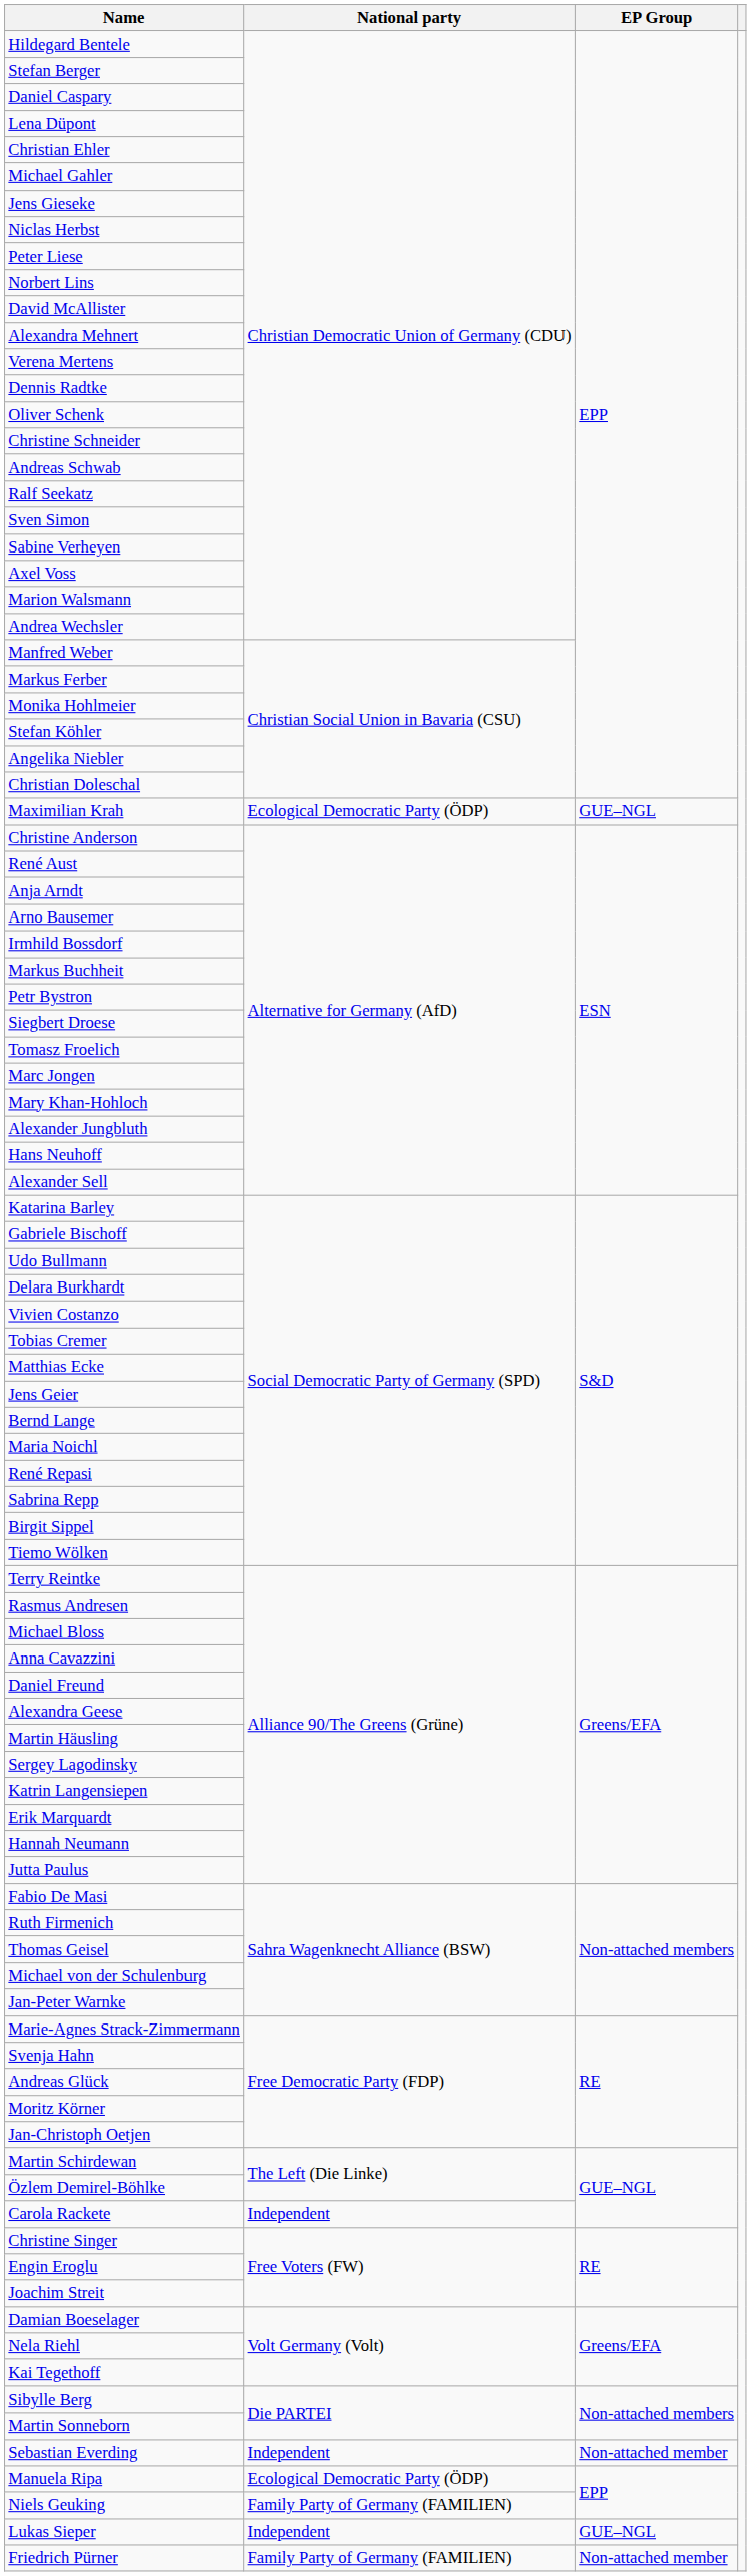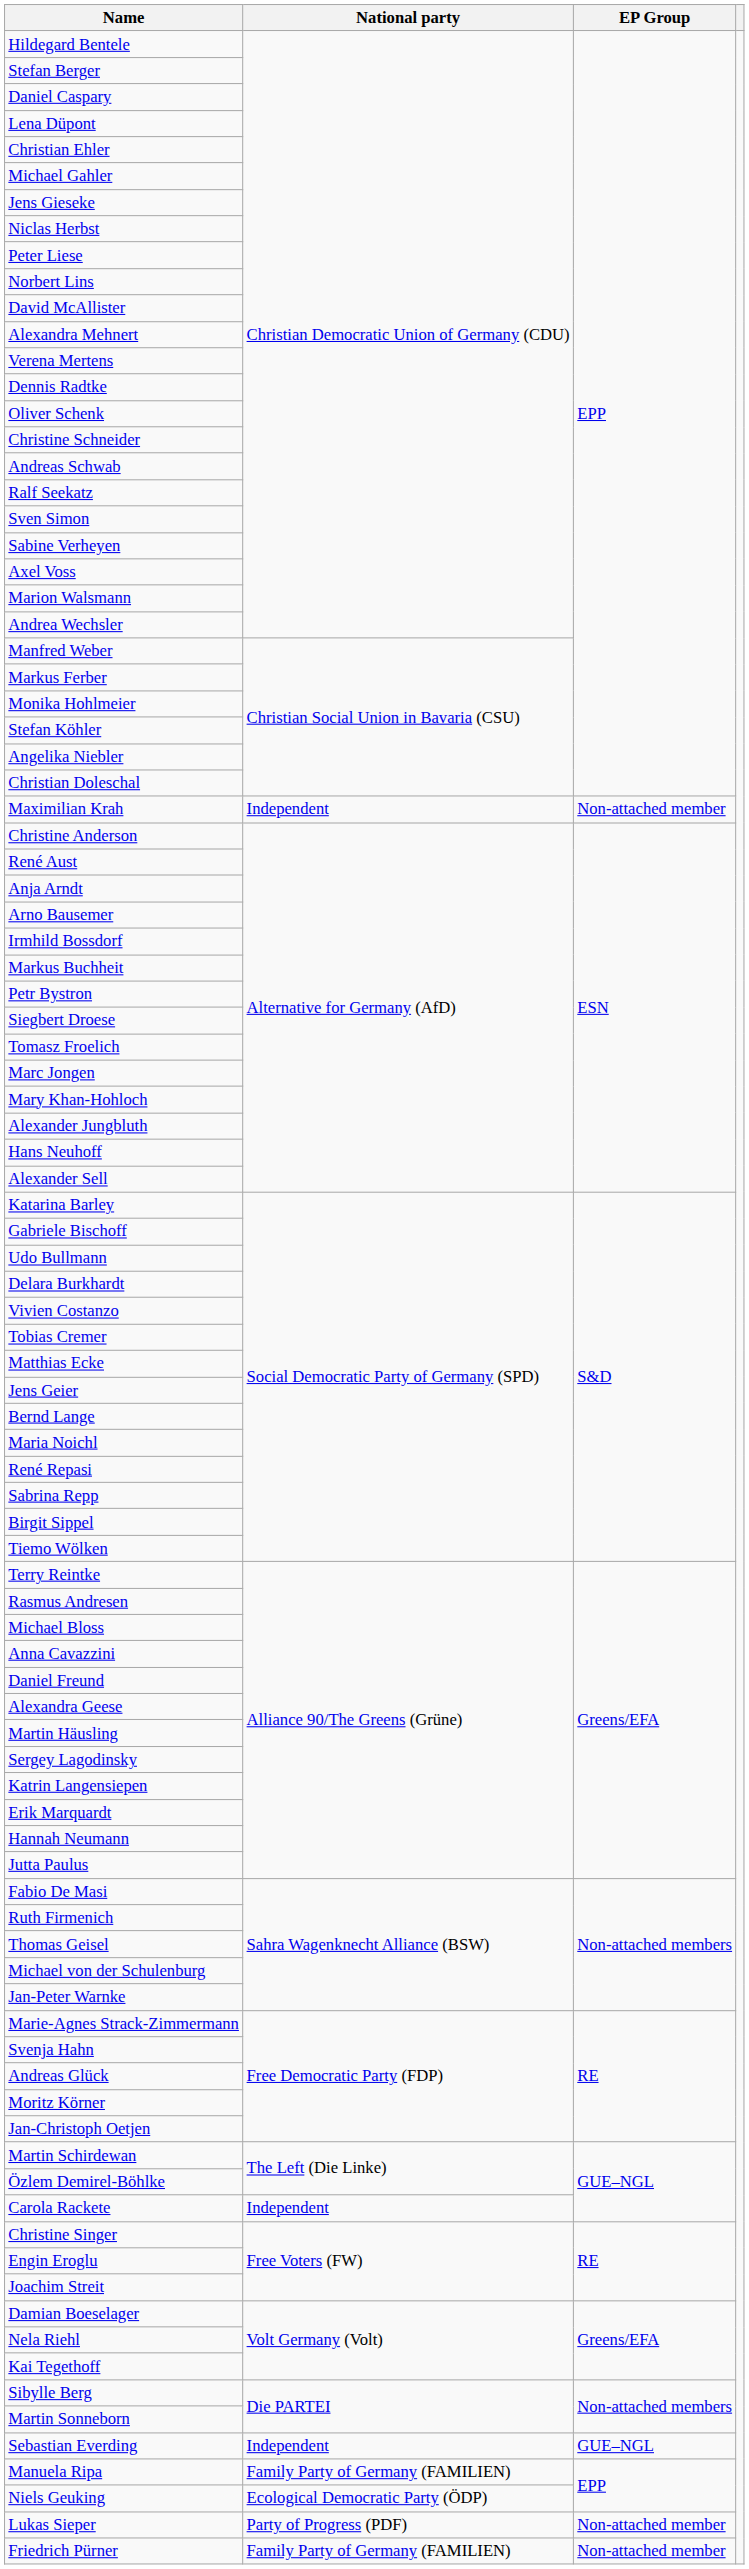 <table class="wikitable">
 <tr>
 <th>Name</th>
 <th>National party</th>
 <th>EP Group</th>
 <th></th>
 </tr>
 <tr>
 <td><a href='#'>Hildegard Bentele</a></td>
 <td rowspan="23"> <a href='#'>Christian Democratic Union of Germany</a> (CDU)</td>
 <td rowspan="29"> <a href='#'>EPP</a></td>
 <td rowspan="96"></td>
 </tr>
 <tr>
 <td><a href='#'>Stefan Berger</a></td>
 </tr>
 <tr>
 <td><a href='#'>Daniel Caspary</a></td>
 </tr>
 <tr>
 <td><a href='#'>Lena Düpont</a></td>
 </tr>
 <tr>
 <td><a href='#'>Christian Ehler</a></td>
 </tr>
 <tr>
 <td><a href='#'>Michael Gahler</a></td>
 </tr>
 <tr>
 <td><a href='#'>Jens Gieseke</a></td>
 </tr>
 <tr>
 <td><a href='#'>Niclas Herbst</a></td>
 </tr>
 <tr>
 <td><a href='#'>Peter Liese</a></td>
 </tr>
 <tr>
 <td><a href='#'>Norbert Lins</a></td>
 </tr>
 <tr>
 <td><a href='#'>David McAllister</a></td>
 </tr>
 <tr>
 <td><a href='#'>Alexandra Mehnert</a></td>
 </tr>
 <tr>
 <td><a href='#'>Verena Mertens</a></td>
 </tr>
 <tr>
 <td><a href='#'>Dennis Radtke</a></td>
 </tr>
 <tr>
 <td><a href='#'>Oliver Schenk</a></td>
 </tr>
 <tr>
 <td><a href='#'>Christine Schneider</a></td>
 </tr>
 <tr>
 <td><a href='#'>Andreas Schwab</a></td>
 </tr>
 <tr>
 <td><a href='#'>Ralf Seekatz</a></td>
 </tr>
 <tr>
 <td><a href='#'>Sven Simon</a></td>
 </tr>
 <tr>
 <td><a href='#'>Sabine Verheyen</a></td>
 </tr>
 <tr>
 <td><a href='#'>Axel Voss</a></td>
 </tr>
 <tr>
 <td><a href='#'>Marion Walsmann</a></td>
 </tr>
 <tr>
 <td><a href='#'>Andrea Wechsler</a></td>
 </tr>
 <tr>
 <td><a href='#'>Manfred Weber</a></td>
 <td rowspan="6"> <a href='#'>Christian Social Union in Bavaria</a> (CSU)</td>
 </tr>
 <tr>
 <td><a href='#'>Markus Ferber</a></td>
 </tr>
 <tr>
 <td><a href='#'>Monika Hohlmeier</a></td>
 </tr>
 <tr>
 <td><a href='#'>Stefan Köhler</a></td>
 </tr>
 <tr>
 <td><a href='#'>Angelika Niebler</a></td>
 </tr>
 <tr>
 <td><a href='#'>Christian Doleschal</a></td>
 </tr>
 <tr>
 <td><a href='#'>Maximilian Krah</a></td>
-<td> <a href='#'>Ecological Democratic Party</a> (ÖDP)</td>
-<td> <a href='#'>GUE–NGL</a></td>
+<td> <a href='#'>Independent</a></td>
+<td><a href='#'>Non-attached member</a></td>
 </tr>
 <tr>
 <td><a href='#'>Christine Anderson</a></td>
 <td rowspan="14"> <a href='#'>Alternative for Germany</a> (AfD)</td>
 <td rowspan="14"> <a href='#'>ESN</a></td>
 </tr>
 <tr>
 <td><a href='#'>René Aust</a></td>
 </tr>
 <tr>
 <td><a href='#'>Anja Arndt</a></td>
 </tr>
 <tr>
 <td><a href='#'>Arno Bausemer</a></td>
 </tr>
 <tr>
 <td><a href='#'>Irmhild Bossdorf</a></td>
 </tr>
 <tr>
 <td><a href='#'>Markus Buchheit</a></td>
 </tr>
 <tr>
 <td><a href='#'>Petr Bystron</a></td>
 </tr>
 <tr>
 <td><a href='#'>Siegbert Droese</a></td>
 </tr>
 <tr>
 <td><a href='#'>Tomasz Froelich</a></td>
 </tr>
 <tr>
 <td><a href='#'>Marc Jongen</a></td>
 </tr>
 <tr>
 <td><a href='#'>Mary Khan-Hohloch</a></td>
 </tr>
 <tr>
 <td><a href='#'>Alexander Jungbluth</a></td>
 </tr>
 <tr>
 <td><a href='#'>Hans Neuhoff</a></td>
 </tr>
 <tr>
 <td><a href='#'>Alexander Sell</a></td>
 </tr>
 <tr>
 <td><a href='#'>Katarina Barley</a></td>
 <td rowspan="14"> <a href='#'>Social Democratic Party of Germany</a> (SPD)</td>
 <td rowspan="14"> <a href='#'>S&D</a></td>
 </tr>
 <tr>
 <td><a href='#'>Gabriele Bischoff</a></td>
 </tr>
 <tr>
 <td><a href='#'>Udo Bullmann</a></td>
 </tr>
 <tr>
 <td><a href='#'>Delara Burkhardt</a></td>
 </tr>
 <tr>
 <td><a href='#'>Vivien Costanzo</a></td>
 </tr>
 <tr>
 <td><a href='#'>Tobias Cremer</a></td>
 </tr>
 <tr>
 <td><a href='#'>Matthias Ecke</a></td>
 </tr>
 <tr>
 <td><a href='#'>Jens Geier</a></td>
 </tr>
 <tr>
 <td><a href='#'>Bernd Lange</a></td>
 </tr>
 <tr>
 <td><a href='#'>Maria Noichl</a></td>
 </tr>
 <tr>
 <td><a href='#'>René Repasi</a></td>
 </tr>
 <tr>
 <td><a href='#'>Sabrina Repp</a></td>
 </tr>
 <tr>
 <td><a href='#'>Birgit Sippel</a></td>
 </tr>
 <tr>
 <td><a href='#'>Tiemo Wölken</a></td>
 </tr>
 <tr>
 <td><a href='#'>Terry Reintke</a></td>
 <td rowspan="12"> <a href='#'>Alliance 90/The Greens</a> (Grüne)</td>
 <td rowspan="12"> <a href='#'>Greens/EFA</a></td>
 </tr>
 <tr>
 <td><a href='#'>Rasmus Andresen</a></td>
 </tr>
 <tr>
 <td><a href='#'>Michael Bloss</a></td>
 </tr>
 <tr>
 <td><a href='#'>Anna Cavazzini</a></td>
 </tr>
 <tr>
 <td><a href='#'>Daniel Freund</a></td>
 </tr>
 <tr>
 <td><a href='#'>Alexandra Geese</a></td>
 </tr>
 <tr>
 <td><a href='#'>Martin Häusling</a></td>
 </tr>
 <tr>
 <td><a href='#'>Sergey Lagodinsky</a></td>
 </tr>
 <tr>
 <td><a href='#'>Katrin Langensiepen</a></td>
 </tr>
 <tr>
 <td><a href='#'>Erik Marquardt</a></td>
 </tr>
 <tr>
 <td><a href='#'>Hannah Neumann</a></td>
 </tr>
 <tr>
 <td><a href='#'>Jutta Paulus</a></td>
 </tr>
 <tr>
 <td><a href='#'>Fabio De Masi</a></td>
 <td rowspan="5"> <a href='#'>Sahra Wagenknecht Alliance</a> (BSW)</td>
 <td rowspan="5"><a href='#'>Non-attached members</a></td>
 </tr>
 <tr>
 <td><a href='#'>Ruth Firmenich</a></td>
 </tr>
 <tr>
 <td><a href='#'>Thomas Geisel</a></td>
 </tr>
 <tr>
 <td><a href='#'>Michael von der Schulenburg</a></td>
 </tr>
 <tr>
 <td><a href='#'>Jan-Peter Warnke</a></td>
 </tr>
 <tr>
 <td><a href='#'>Marie-Agnes Strack-Zimmermann</a></td>
 <td rowspan="5"> <a href='#'>Free Democratic Party</a> (FDP)</td>
 <td rowspan="5"> <a href='#'>RE</a></td>
 </tr>
 <tr>
 <td><a href='#'>Svenja Hahn</a></td>
 </tr>
 <tr>
 <td><a href='#'>Andreas Glück</a></td>
 </tr>
 <tr>
 <td><a href='#'>Moritz Körner</a></td>
 </tr>
 <tr>
 <td><a href='#'>Jan-Christoph Oetjen</a></td>
 </tr>
 <tr>
 <td><a href='#'>Martin Schirdewan</a></td>
 <td rowspan="2"> <a href='#'>The Left</a> (Die Linke)</td>
 <td rowspan="3"> <a href='#'>GUE–NGL</a></td>
 </tr>
 <tr>
 <td><a href='#'>Özlem Demirel-Böhlke</a></td>
 </tr>
 <tr>
 <td><a href='#'>Carola Rackete</a></td>
 <td> <a href='#'>Independent</a></td>
 </tr>
 <tr>
 <td><a href='#'>Christine Singer</a></td>
 <td rowspan="3"> <a href='#'>Free Voters</a> (FW)</td>
 <td rowspan="3"> <a href='#'>RE</a></td>
 </tr>
 <tr>
 <td><a href='#'>Engin Eroglu</a></td>
 </tr>
 <tr>
 <td><a href='#'>Joachim Streit</a></td>
 </tr>
 <tr>
 <td><a href='#'>Damian Boeselager</a></td>
 <td rowspan="3"> <a href='#'>Volt Germany</a> (Volt)</td>
 <td rowspan="3"> <a href='#'>Greens/EFA</a></td>
 </tr>
 <tr>
 <td><a href='#'>Nela Riehl</a></td>
 </tr>
 <tr>
 <td><a href='#'>Kai Tegethoff</a></td>
 </tr>
 <tr>
 <td><a href='#'>Sibylle Berg</a></td>
 <td rowspan="2"> <a href='#'>Die PARTEI</a></td>
 <td rowspan="2"><a href='#'>Non-attached members</a></td>
 </tr>
 <tr>
 <td><a href='#'>Martin Sonneborn</a></td>
 </tr>
 <tr>
 <td><a href='#'>Sebastian Everding</a></td>
 <td> <a href='#'>Independent</a></td>
-<td><a href='#'>Non-attached member</a></td>
+<td> <a href='#'>GUE–NGL</a></td>
 </tr>
 <tr>
 <td><a href='#'>Manuela Ripa</a></td>
-<td> <a href='#'>Ecological Democratic Party</a> (ÖDP)</td>
+<td> <a href='#'>Family Party of Germany</a> (FAMILIEN)</td>
 <td rowspan="2"> <a href='#'>EPP</a></td>
 </tr>
 <tr>
 <td><a href='#'>Niels Geuking</a></td>
-<td> <a href='#'>Family Party of Germany</a> (FAMILIEN)</td>
+<td> <a href='#'>Ecological Democratic Party</a> (ÖDP)</td>
 </tr>
 <tr>
 <td><a href='#'>Lukas Sieper</a></td>
-<td> <a href='#'>Independent</a></td>
-<td> <a href='#'>GUE–NGL</a></td>
+<td> <a href='#'>Party of Progress</a> (PDF)</td>
+<td><a href='#'>Non-attached member</a></td>
 </tr>
 <tr>
 <td><a href='#'>Friedrich Pürner</a></td>
 <td> <a href='#'>Family Party of Germany</a> (FAMILIEN)</td>
 <td><a href='#'>Non-attached member</a></td>
 </tr>
 </table>
